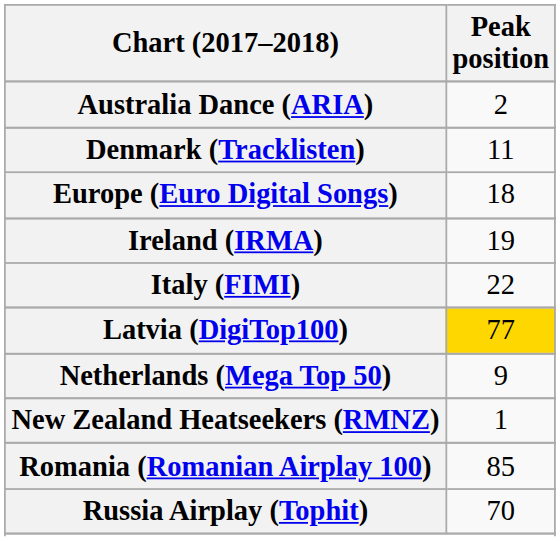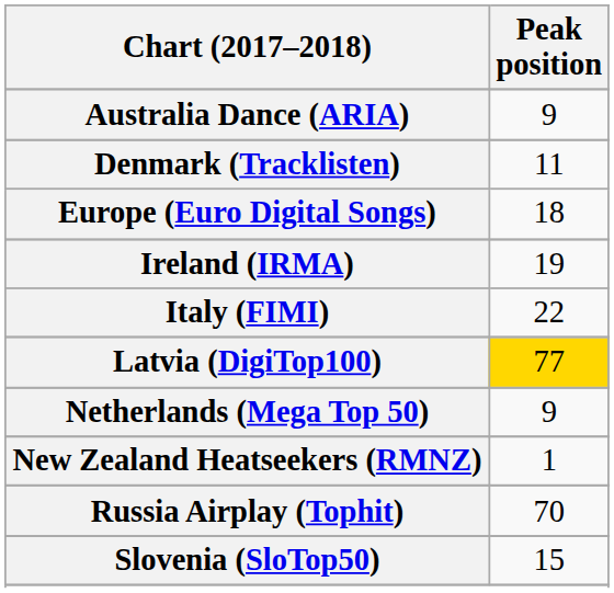 <table class="wikitable sortable plainrowheaders" style="text-align:center;">
 <tr>
 <th scope="col">Chart (2017–2018)</th>
 <th scope="col">Peak<br> position</th>
 </tr>
 <tr>
 </tr>
 <tr>
 <th scope="row">Australia Dance (<a href='#'>ARIA</a>)</th>
-<td>2</td>
+<td>9</td>
 </tr>
 <tr>
 </tr>
 <tr>
 </tr>
 <tr>
 </tr>
 <tr>
 </tr>
 <tr>
 </tr>
 <tr>
 </tr>
 <tr>
 </tr>
 <tr>
 </tr>
 <tr>
 <th scope="row">Denmark (<a href='#'>Tracklisten</a>)</th>
 <td>11</td>
 </tr>
 <tr>
 <th scope="row">Europe (<a href='#'>Euro Digital Songs</a>)</th>
 <td>18</td>
 </tr>
 <tr>
 </tr>
 <tr>
 </tr>
 <tr>
 </tr>
 <tr>
 </tr>
 <tr>
 </tr>
 <tr>
 </tr>
 <tr>
 </tr>
 <tr>
 <th scope="row">Ireland (<a href='#'>IRMA</a>)</th>
 <td>19</td>
 </tr>
 <tr>
 <th scope="row">Italy (<a href='#'>FIMI</a>)</th>
 <td>22</td>
 </tr>
 <tr>
 </tr>
 <tr>
 <th scope="row">Latvia (<a href='#'>DigiTop100</a>)</th>
 <td style="background: gold;">77</td>
 </tr>
 <tr>
 </tr>
 <tr>
 <th scope="row">Netherlands (<a href='#'>Mega Top 50</a>)</th>
 <td>9</td>
 </tr>
 <tr>
 </tr>
 <tr>
 <th scope="row">New Zealand Heatseekers (<a href='#'>RMNZ</a>)</th>
 <td>1</td>
 </tr>
 <tr>
 </tr>
 <tr>
 </tr>
 <tr>
 </tr>
 <tr>
-<th scope="row">Romania (<a href='#'>Romanian Airplay 100</a>)</th>
-<td>85</td>
-</tr>
-<tr>
 <th scope="row">Russia Airplay (<a href='#'>Tophit</a>)</th>
 <td>70</td>
 </tr>
 <tr>
 </tr>
 <tr>
 </tr>
 <tr>
+</tr>
+<tr>
+<th scope="row">Slovenia (<a href='#'>SloTop50</a>)</th>
+<td>15</td>
 </tr>
 <tr>
 </tr>
 <tr>
 </tr>
 <tr>
 </tr>
 <tr>
 </tr>
 <tr>
 </tr>
 <tr>
 </tr>
 <tr>
 </tr>
 </table>
